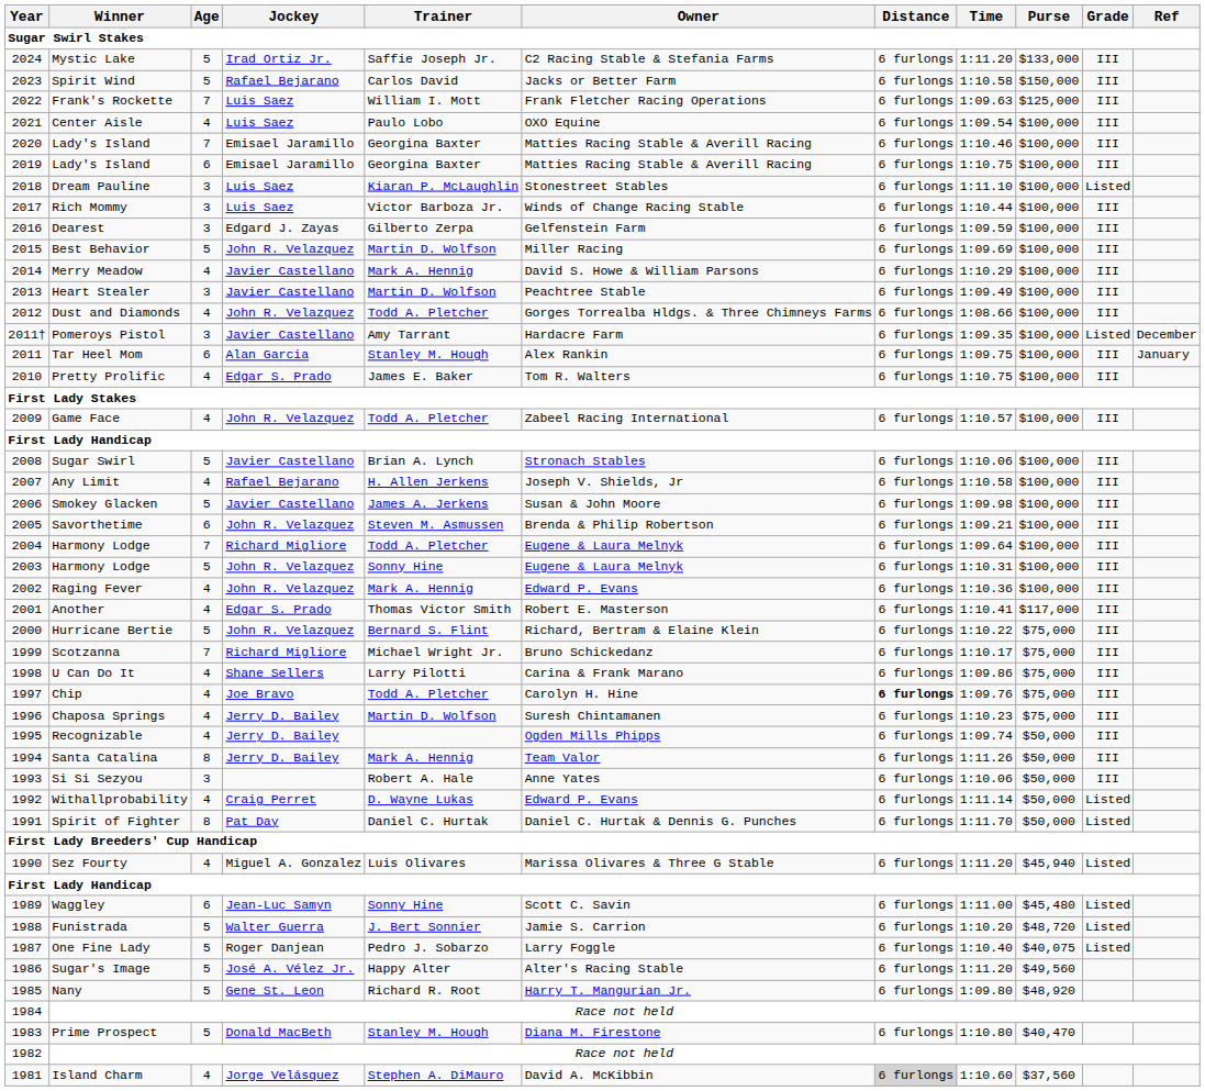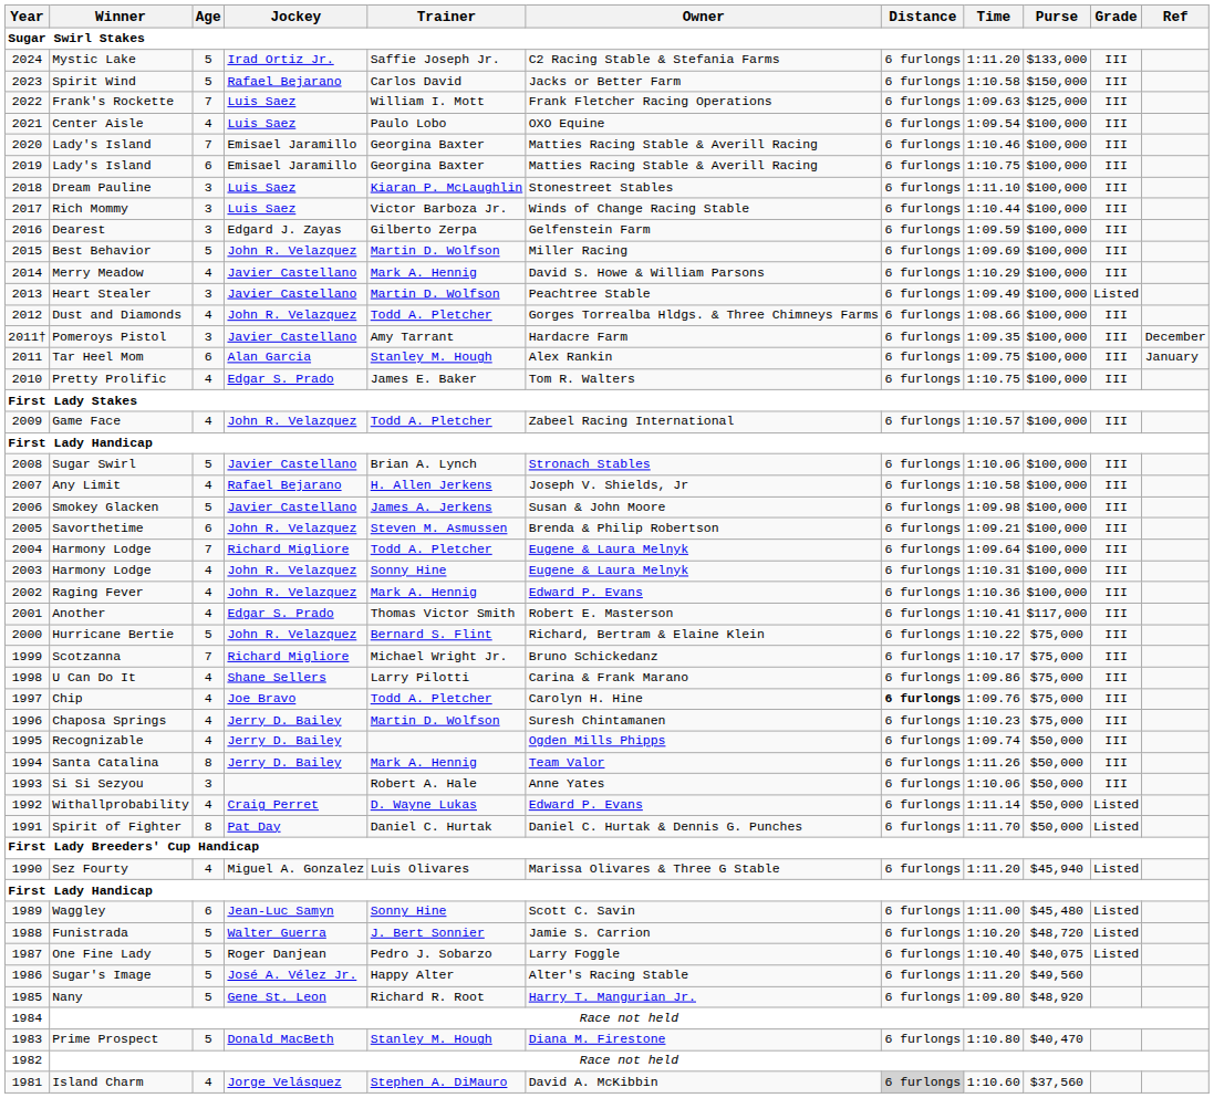 <table class="wikitable sortable">
 <tr>
 <th>Year</th>
 <th>Winner</th>
 <th>Age</th>
 <th>Jockey</th>
 <th>Trainer</th>
 <th>Owner</th>
 <th>Distance</th>
 <th>Time</th>
 <th>Purse</th>
 <th>Grade</th>
 <th>Ref</th>
 </tr>
 <tr style="font-size:90%; background-color:white">
 <td align="left" colspan=11><strong>Sugar Swirl Stakes</strong></td>
 </tr>
 <tr style="font-size:90%;">
 <td align=center>2024</td>
 <td>Mystic Lake</td>
 <td align=center>5</td>
 <td><a href='#'>Irad Ortiz Jr.</a></td>
 <td>Saffie Joseph Jr.</td>
 <td>C2 Racing Stable & Stefania Farms</td>
 <td align=center>6 furlongs</td>
 <td align=center>1:11.20</td>
 <td align=center>$133,000</td>
 <td align=center>III</td>
 <td></td>
 </tr>
 <tr style="font-size:90%;">
 <td align=center>2023</td>
 <td>Spirit Wind</td>
 <td align=center>5</td>
 <td><a href='#'>Rafael Bejarano</a></td>
 <td>Carlos David</td>
 <td>Jacks or Better Farm</td>
 <td align=center>6 furlongs</td>
 <td align=center>1:10.58</td>
 <td align=center>$150,000</td>
 <td align=center>III</td>
 <td></td>
 </tr>
 <tr style="font-size:90%;">
 <td align=center>2022</td>
 <td>Frank's Rockette</td>
 <td align=center>7</td>
 <td><a href='#'>Luis Saez</a></td>
 <td>William I. Mott</td>
 <td>Frank Fletcher Racing Operations</td>
 <td align=center>6 furlongs</td>
 <td align=center>1:09.63</td>
 <td align=center>$125,000</td>
 <td align=center>III</td>
 <td></td>
 </tr>
 <tr style="font-size:90%;">
 <td align=center>2021</td>
 <td>Center Aisle</td>
 <td align=center>4</td>
 <td><a href='#'>Luis Saez</a></td>
 <td>Paulo Lobo</td>
 <td>OXO Equine</td>
 <td align=center>6 furlongs</td>
 <td align=center>1:09.54</td>
 <td align=center>$100,000</td>
 <td align=center>III</td>
 <td></td>
 </tr>
 <tr style="font-size:90%;">
 <td align=center>2020</td>
 <td>Lady's Island</td>
 <td align=center>7</td>
 <td>Emisael Jaramillo</td>
 <td>Georgina Baxter</td>
 <td>Matties Racing Stable & Averill Racing</td>
 <td align=center>6 furlongs</td>
 <td align=center>1:10.46</td>
 <td align=center>$100,000</td>
 <td align=center>III</td>
 <td></td>
 </tr>
 <tr style="font-size:90%;">
 <td align=center>2019</td>
 <td>Lady's Island</td>
 <td align=center>6</td>
 <td>Emisael Jaramillo</td>
 <td>Georgina Baxter</td>
 <td>Matties Racing Stable & Averill Racing</td>
 <td align=center>6 furlongs</td>
 <td align=center>1:10.75</td>
 <td align=center>$100,000</td>
 <td align=center>III</td>
 <td></td>
 </tr>
 <tr style="font-size:90%;">
 <td align=center>2018</td>
 <td>Dream Pauline</td>
 <td align=center>3</td>
 <td><a href='#'>Luis Saez</a></td>
 <td><a href='#'>Kiaran P. McLaughlin</a></td>
 <td>Stonestreet Stables</td>
 <td align=center>6 furlongs</td>
 <td align=center>1:11.10</td>
 <td align=center>$100,000</td>
-<td align=center>Listed</td>
+<td align=center>III</td>
 <td></td>
 </tr>
 <tr style="font-size:90%;">
 <td align=center>2017</td>
 <td>Rich Mommy</td>
 <td align=center>3</td>
 <td><a href='#'>Luis Saez</a></td>
 <td>Victor Barboza Jr.</td>
 <td>Winds of Change Racing Stable</td>
 <td align=center>6 furlongs</td>
 <td align=center>1:10.44</td>
 <td align=center>$100,000</td>
 <td align=center>III</td>
 <td></td>
 </tr>
 <tr style="font-size:90%;">
 <td align=center>2016</td>
 <td>Dearest</td>
 <td align=center>3</td>
 <td>Edgard J. Zayas</td>
 <td>Gilberto Zerpa</td>
 <td>Gelfenstein Farm</td>
 <td align=center>6 furlongs</td>
 <td align=center>1:09.59</td>
 <td align=center>$100,000</td>
 <td align=center>III</td>
 <td></td>
 </tr>
 <tr style="font-size:90%;">
 <td align=center>2015</td>
 <td>Best Behavior</td>
 <td align=center>5</td>
 <td><a href='#'>John R. Velazquez</a></td>
 <td><a href='#'>Martin D. Wolfson</a></td>
 <td>Miller Racing</td>
 <td align=center>6 furlongs</td>
 <td align=center>1:09.69</td>
 <td align=center>$100,000</td>
 <td align=center>III</td>
 <td></td>
 </tr>
 <tr style="font-size:90%;">
 <td align=center>2014</td>
 <td>Merry Meadow</td>
 <td align=center>4</td>
 <td><a href='#'>Javier Castellano</a></td>
 <td><a href='#'>Mark A. Hennig</a></td>
 <td>David S. Howe & William Parsons</td>
 <td align=center>6 furlongs</td>
 <td align=center>1:10.29</td>
 <td align=center>$100,000</td>
 <td align=center>III</td>
 <td></td>
 </tr>
 <tr style="font-size:90%;">
 <td align=center>2013</td>
 <td>Heart Stealer</td>
 <td align=center>3</td>
 <td><a href='#'>Javier Castellano</a></td>
 <td><a href='#'>Martin D. Wolfson</a></td>
 <td>Peachtree Stable</td>
 <td align=center>6 furlongs</td>
 <td align=center>1:09.49</td>
 <td align=center>$100,000</td>
-<td align=center>III</td>
+<td align=center>Listed</td>
 <td></td>
 </tr>
 <tr style="font-size:90%;">
 <td align=center>2012</td>
 <td>Dust and Diamonds</td>
 <td align=center>4</td>
 <td><a href='#'>John R. Velazquez</a></td>
 <td><a href='#'>Todd A. Pletcher</a></td>
 <td>Gorges Torrealba Hldgs. & Three Chimneys Farms</td>
 <td align=center>6 furlongs</td>
 <td align=center>1:08.66</td>
 <td align=center>$100,000</td>
 <td align=center>III</td>
 <td></td>
 </tr>
 <tr style="font-size:90%;">
 <td align=center>2011†</td>
 <td>Pomeroys Pistol</td>
 <td align=center>3</td>
 <td><a href='#'>Javier Castellano</a></td>
 <td>Amy Tarrant</td>
 <td>Hardacre Farm</td>
 <td align=center>6 furlongs</td>
 <td align=center>1:09.35</td>
 <td align=center>$100,000</td>
-<td align=center>Listed</td>
+<td align=center>III</td>
 <td>December</td>
 </tr>
 <tr style="font-size:90%;">
 <td align=center>2011</td>
 <td>Tar Heel Mom</td>
 <td align=center>6</td>
 <td><a href='#'>Alan Garcia</a></td>
 <td><a href='#'>Stanley M. Hough</a></td>
 <td>Alex Rankin</td>
 <td align=center>6 furlongs</td>
 <td align=center>1:09.75</td>
 <td align=center>$100,000</td>
 <td align=center>III</td>
 <td>January</td>
 </tr>
 <tr style="font-size:90%;">
 <td align=center>2010</td>
 <td>Pretty Prolific</td>
 <td align=center>4</td>
 <td><a href='#'>Edgar S. Prado</a></td>
 <td>James E. Baker</td>
 <td>Tom R. Walters</td>
 <td align=center>6 furlongs</td>
 <td align=center>1:10.75</td>
 <td align=center>$100,000</td>
 <td align=center>III</td>
 <td></td>
 </tr>
 <tr style="font-size:90%; background-color:white">
 <td align="left" colspan=11><strong>First Lady Stakes</strong></td>
 </tr>
 <tr style="font-size:90%;">
 <td align=center>2009</td>
 <td>Game Face</td>
 <td align=center>4</td>
 <td><a href='#'>John R. Velazquez</a></td>
 <td><a href='#'>Todd A. Pletcher</a></td>
 <td>Zabeel Racing International</td>
 <td align=center>6 furlongs</td>
 <td align=center>1:10.57</td>
 <td align=center>$100,000</td>
 <td align=center>III</td>
 <td></td>
 </tr>
 <tr style="font-size:90%; background-color:white">
 <td align="left" colspan=11><strong>First Lady Handicap</strong></td>
 </tr>
 <tr style="font-size:90%;">
 <td align=center>2008</td>
 <td>Sugar Swirl</td>
 <td align=center>5</td>
 <td><a href='#'>Javier Castellano</a></td>
 <td>Brian A. Lynch</td>
 <td><a href='#'>Stronach Stables</a></td>
 <td align=center>6 furlongs</td>
 <td align=center>1:10.06</td>
 <td align=center>$100,000</td>
 <td align=center>III</td>
 <td></td>
 </tr>
 <tr style="font-size:90%;">
 <td align=center>2007</td>
 <td>Any Limit</td>
 <td align=center>4</td>
 <td><a href='#'>Rafael Bejarano</a></td>
 <td><a href='#'>H. Allen Jerkens</a></td>
 <td>Joseph V. Shields, Jr</td>
 <td align=center>6 furlongs</td>
 <td align=center>1:10.58</td>
 <td align=center>$100,000</td>
 <td align=center>III</td>
 <td></td>
 </tr>
 <tr style="font-size:90%;">
 <td align=center>2006</td>
 <td>Smokey Glacken</td>
 <td align=center>5</td>
 <td><a href='#'>Javier Castellano</a></td>
 <td><a href='#'>James A. Jerkens</a></td>
 <td>Susan & John Moore</td>
 <td align=center>6 furlongs</td>
 <td align=center>1:09.98</td>
 <td align=center>$100,000</td>
 <td align=center>III</td>
 <td></td>
 </tr>
 <tr style="font-size:90%;">
 <td align=center>2005</td>
 <td>Savorthetime</td>
 <td align=center>6</td>
 <td><a href='#'>John R. Velazquez</a></td>
 <td><a href='#'>Steven M. Asmussen</a></td>
 <td>Brenda & Philip Robertson</td>
 <td align=center>6 furlongs</td>
 <td align=center>1:09.21</td>
 <td align=center>$100,000</td>
 <td align=center>III</td>
 <td></td>
 </tr>
 <tr style="font-size:90%;">
 <td align=center>2004</td>
 <td>Harmony Lodge</td>
 <td align=center>7</td>
 <td><a href='#'>Richard Migliore</a></td>
 <td><a href='#'>Todd A. Pletcher</a></td>
 <td><a href='#'>Eugene & Laura Melnyk</a></td>
 <td align=center>6 furlongs</td>
 <td align=center>1:09.64</td>
 <td align=center>$100,000</td>
 <td align=center>III</td>
 <td></td>
 </tr>
 <tr style="font-size:90%;">
 <td align=center>2003</td>
 <td>Harmony Lodge</td>
-<td align=center>5</td>
+<td align=center>4</td>
 <td><a href='#'>John R. Velazquez</a></td>
 <td><a href='#'>Sonny Hine</a></td>
 <td><a href='#'>Eugene & Laura Melnyk</a></td>
 <td align=center>6 furlongs</td>
 <td align=center>1:10.31</td>
 <td align=center>$100,000</td>
 <td align=center>III</td>
 <td></td>
 </tr>
 <tr style="font-size:90%;">
 <td align=center>2002</td>
 <td>Raging Fever</td>
 <td align=center>4</td>
 <td><a href='#'>John R. Velazquez</a></td>
 <td><a href='#'>Mark A. Hennig</a></td>
 <td><a href='#'>Edward P. Evans</a></td>
 <td align=center>6 furlongs</td>
 <td align=center>1:10.36</td>
 <td align=center>$100,000</td>
 <td align=center>III</td>
 <td></td>
 </tr>
 <tr style="font-size:90%;">
 <td align=center>2001</td>
 <td>Another</td>
 <td align=center>4</td>
 <td><a href='#'>Edgar S. Prado</a></td>
 <td>Thomas Victor Smith</td>
 <td>Robert E. Masterson</td>
 <td align=center>6 furlongs</td>
 <td align=center>1:10.41</td>
 <td align=center>$117,000</td>
 <td align=center>III</td>
 <td></td>
 </tr>
 <tr style="font-size:90%;">
 <td align=center>2000</td>
 <td>Hurricane Bertie</td>
 <td align=center>5</td>
 <td><a href='#'>John R. Velazquez</a></td>
 <td><a href='#'>Bernard S. Flint</a></td>
 <td>Richard, Bertram & Elaine Klein</td>
 <td align=center>6 furlongs</td>
 <td align=center>1:10.22</td>
 <td align=center>$75,000</td>
 <td align=center>III</td>
 <td></td>
 </tr>
 <tr style="font-size:90%;">
 <td align=center>1999</td>
 <td>Scotzanna</td>
 <td align=center>7</td>
 <td><a href='#'>Richard Migliore</a></td>
 <td>Michael Wright Jr.</td>
 <td>Bruno Schickedanz</td>
 <td align=center>6 furlongs</td>
 <td align=center>1:10.17</td>
 <td align=center>$75,000</td>
 <td align=center>III</td>
 <td></td>
 </tr>
 <tr style="font-size:90%;">
 <td align=center>1998</td>
 <td>U Can Do It</td>
 <td align=center>4</td>
 <td><a href='#'>Shane Sellers</a></td>
 <td>Larry Pilotti</td>
 <td>Carina & Frank Marano</td>
 <td align=center>6 furlongs</td>
 <td align=center>1:09.86</td>
 <td align=center>$75,000</td>
 <td align=center>III</td>
 <td></td>
 </tr>
 <tr style="font-size:90%;">
 <td align=center>1997</td>
 <td>Chip</td>
 <td align=center>4</td>
 <td><a href='#'>Joe Bravo</a></td>
 <td><a href='#'>Todd A. Pletcher</a></td>
 <td>Carolyn H. Hine</td>
 <td align=center><strong>6 furlongs</strong></td>
 <td align=center>1:09.76</td>
 <td align=center>$75,000</td>
 <td align=center>III</td>
 <td></td>
 </tr>
 <tr style="font-size:90%;">
 <td align=center>1996</td>
 <td>Chaposa Springs</td>
 <td align=center>4</td>
 <td><a href='#'>Jerry D. Bailey</a></td>
 <td><a href='#'>Martin D. Wolfson</a></td>
 <td>Suresh Chintamanen</td>
 <td align=center>6 furlongs</td>
 <td align=center>1:10.23</td>
 <td align=center>$75,000</td>
 <td align=center>III</td>
 <td></td>
 </tr>
 <tr style="font-size:90%;">
 <td align=center>1995</td>
 <td>Recognizable</td>
 <td align=center>4</td>
 <td><a href='#'>Jerry D. Bailey</a></td>
 <td></td>
 <td><a href='#'>Ogden Mills Phipps</a></td>
 <td align=center>6 furlongs</td>
 <td align=center>1:09.74</td>
 <td align=center>$50,000</td>
 <td align=center>III</td>
 <td></td>
 </tr>
 <tr style="font-size:90%;">
 <td align=center>1994</td>
 <td>Santa Catalina</td>
 <td align=center>8</td>
 <td><a href='#'>Jerry D. Bailey</a></td>
 <td><a href='#'>Mark A. Hennig</a></td>
 <td><a href='#'>Team Valor</a></td>
 <td align=center>6 furlongs</td>
 <td align=center>1:11.26</td>
 <td align=center>$50,000</td>
 <td align=center>III</td>
 <td></td>
 </tr>
 <tr style="font-size:90%;">
 <td align=center>1993</td>
 <td>Si Si Sezyou</td>
 <td align=center>3</td>
 <td></td>
 <td>Robert A. Hale</td>
 <td>Anne Yates</td>
 <td align=center>6 furlongs</td>
 <td align=center>1:10.06</td>
 <td align=center>$50,000</td>
 <td align=center>III</td>
 <td></td>
 </tr>
 <tr style="font-size:90%;">
 <td align=center>1992</td>
 <td>Withallprobability</td>
 <td align=center>4</td>
 <td><a href='#'>Craig Perret</a></td>
 <td><a href='#'>D. Wayne Lukas</a></td>
 <td><a href='#'>Edward P. Evans</a></td>
 <td align=center>6 furlongs</td>
 <td align=center>1:11.14</td>
 <td align=center>$50,000</td>
 <td align=center>Listed</td>
 <td></td>
 </tr>
 <tr style="font-size:90%;">
 <td align=center>1991</td>
 <td>Spirit of Fighter</td>
 <td align=center>8</td>
 <td><a href='#'>Pat Day</a></td>
 <td>Daniel C. Hurtak</td>
 <td>Daniel C. Hurtak & Dennis G. Punches</td>
 <td align=center>6 furlongs</td>
 <td align=center>1:11.70</td>
 <td align=center>$50,000</td>
 <td align=center>Listed</td>
 <td></td>
 </tr>
 <tr style="font-size:90%; background-color:white">
 <td align="left" colspan=11><strong>First Lady Breeders' Cup Handicap</strong></td>
 </tr>
 <tr style="font-size:90%;">
 <td align=center>1990</td>
 <td>Sez Fourty</td>
 <td align=center>4</td>
 <td>Miguel A. Gonzalez</td>
 <td>Luis Olivares</td>
 <td>Marissa Olivares & Three G Stable</td>
 <td align=center>6 furlongs</td>
 <td align=center>1:11.20</td>
 <td align=center>$45,940</td>
 <td align=center>Listed</td>
 <td></td>
 </tr>
 <tr style="font-size:90%; background-color:white">
 <td align="left" colspan=11><strong>First Lady Handicap</strong></td>
 </tr>
 <tr style="font-size:90%;">
 <td align=center>1989</td>
 <td>Waggley</td>
 <td align=center>6</td>
 <td><a href='#'>Jean-Luc Samyn</a></td>
 <td><a href='#'>Sonny Hine</a></td>
 <td>Scott C. Savin</td>
 <td align=center>6 furlongs</td>
 <td align=center>1:11.00</td>
 <td align=center>$45,480</td>
 <td align=center>Listed</td>
 <td></td>
 </tr>
 <tr style="font-size:90%;">
 <td align=center>1988</td>
 <td>Funistrada</td>
 <td align=center>5</td>
 <td><a href='#'>Walter Guerra</a></td>
 <td><a href='#'>J. Bert Sonnier</a></td>
 <td>Jamie S. Carrion</td>
 <td align=center>6 furlongs</td>
 <td align=center>1:10.20</td>
 <td align=center>$48,720</td>
 <td align=center>Listed</td>
 <td></td>
 </tr>
 <tr style="font-size:90%;">
 <td align=center>1987</td>
 <td>One Fine Lady</td>
 <td align=center>5</td>
 <td>Roger Danjean</td>
 <td>Pedro J. Sobarzo</td>
 <td>Larry Foggle</td>
 <td align=center>6 furlongs</td>
 <td align=center>1:10.40</td>
 <td align=center>$40,075</td>
 <td align=center>Listed</td>
 <td></td>
 </tr>
 <tr style="font-size:90%;">
 <td align=center>1986</td>
 <td>Sugar's Image</td>
 <td align=center>5</td>
 <td><a href='#'>José A. Vélez Jr.</a></td>
 <td>Happy Alter</td>
 <td>Alter's Racing Stable</td>
 <td align=center>6 furlongs</td>
 <td align=center>1:11.20</td>
 <td align=center>$49,560</td>
 <td align=center></td>
 <td></td>
 </tr>
 <tr style="font-size:90%;">
 <td align=center>1985</td>
 <td>Nany</td>
 <td align=center>5</td>
 <td><a href='#'>Gene St. Leon</a></td>
 <td>Richard R. Root</td>
 <td><a href='#'>Harry T. Mangurian Jr.</a></td>
 <td align=center>6 furlongs</td>
 <td align=center>1:09.80</td>
 <td align=center>$48,920</td>
 <td align=center></td>
 <td></td>
 </tr>
 <tr style="font-size:90%; background-color:white">
 <td align="center">1984</td>
 <td align="center" colspan=10><em>Race not held</em></td>
 </tr>
 <tr style="font-size:90%;">
 <td align=center>1983</td>
 <td>Prime Prospect</td>
 <td align=center>5</td>
 <td><a href='#'>Donald MacBeth</a></td>
 <td><a href='#'>Stanley M. Hough</a></td>
 <td><a href='#'>Diana M. Firestone</a></td>
 <td align=center>6 furlongs</td>
 <td align=center>1:10.80</td>
 <td align=center>$40,470</td>
 <td align=center></td>
 <td></td>
 </tr>
 <tr style="font-size:90%; background-color:white">
 <td align="center">1982</td>
 <td align="center" colspan=10><em>Race not held</em></td>
 </tr>
 <tr style="font-size:90%;">
 <td align=center>1981</td>
 <td>Island Charm</td>
 <td align=center>4</td>
 <td><a href='#'>Jorge Velásquez</a></td>
 <td><a href='#'>Stephen A. DiMauro</a></td>
 <td>David A. McKibbin</td>
 <td align=center style="background: lightgrey;">6 furlongs</td>
 <td align=center>1:10.60</td>
 <td align=center>$37,560</td>
 <td align=center></td>
 <td></td>
 </tr>
 </table>
